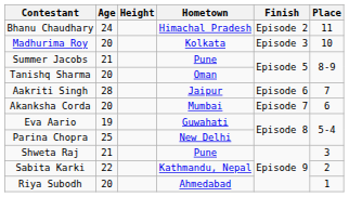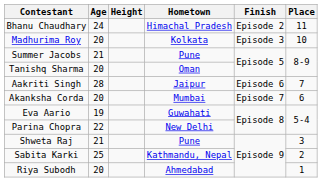 <table class="wikitable sortable" style="text-align:center;">
 <tr>
 <th scope="col">Contestant</th>
 <th scope="col">Age</th>
 <th scope="col">Height</th>
 <th scope="col">Hometown</th>
 <th scope="col">Finish</th>
 <th>Place</th>
 </tr>
 <tr>
 <td>Bhanu Chaudhary</td>
 <td>24</td>
 <td></td>
 <td><a href='#'>Himachal Pradesh</a></td>
 <td>Episode 2</td>
 <td>11</td>
 </tr>
 <tr>
 <td><a href='#'>Madhurima Roy</a></td>
 <td>20</td>
 <td></td>
 <td><a href='#'>Kolkata</a></td>
 <td>Episode 3</td>
 <td>10</td>
 </tr>
 <tr>
 <td>Summer Jacobs</td>
 <td>21</td>
 <td></td>
 <td><a href='#'>Pune</a></td>
 <td rowspan="2">Episode 5</td>
 <td rowspan="2">8-9</td>
 </tr>
 <tr>
 <td>Tanishq Sharma</td>
 <td>20</td>
 <td></td>
 <td><a href='#'>Oman</a></td>
 </tr>
 <tr>
 <td>Aakriti Singh</td>
 <td>28</td>
 <td></td>
 <td><a href='#'>Jaipur</a></td>
 <td>Episode 6</td>
 <td>7</td>
 </tr>
 <tr>
 <td>Akanksha Corda</td>
 <td>20</td>
 <td></td>
 <td><a href='#'>Mumbai</a></td>
 <td>Episode 7</td>
 <td>6</td>
 </tr>
 <tr>
 <td>Eva Aario</td>
 <td>19</td>
 <td></td>
 <td><a href='#'>Guwahati</a></td>
 <td rowspan="2">Episode 8</td>
 <td rowspan="2">5-4</td>
 </tr>
 <tr>
 <td>Parina Chopra</td>
-<td>25</td>
+<td>22</td>
 <td></td>
 <td><a href='#'>New Delhi</a></td>
 </tr>
 <tr>
 <td>Shweta Raj</td>
 <td>21</td>
 <td></td>
 <td><a href='#'>Pune</a></td>
 <td rowspan="3">Episode 9</td>
 <td>3</td>
 </tr>
 <tr>
 <td>Sabita Karki</td>
-<td>22</td>
+<td>25</td>
 <td></td>
 <td><a href='#'>Kathmandu, Nepal</a></td>
 <td>2</td>
 </tr>
 <tr>
 <td>Riya Subodh</td>
 <td>20</td>
 <td></td>
 <td><a href='#'>Ahmedabad</a></td>
 <td>1</td>
 </tr>
 </table>
